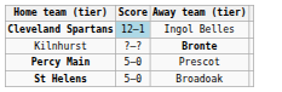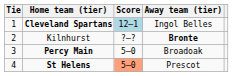 <table class="wikitable" style="text-align:center; font-size:85%">
 <tr>
+<th>Tie</th>
 <th>Home team (tier)</th>
 <th>Score</th>
 <th>Away team (tier)</th>
 <th></th>
 </tr>
 <tr>
+<td align="center">1</td>
 <td><strong>Cleveland Spartans</strong></td>
 <td align="center" style="background: lightblue;">12–1</td>
 <td>Ingol Belles</td>
 <td></td>
 </tr>
 <tr>
+<td align="center">2</td>
 <td>Kilnhurst</td>
 <td align="center">?–?</td>
 <td><strong>Bronte</strong></td>
 <td></td>
 </tr>
 <tr>
+<td align="center">3</td>
 <td><strong>Percy Main</strong></td>
-<td align="center">5–0</td>
-<td>Prescot</td>
-<td></td>
-</tr>
-<tr>
-<td><strong>St Helens</strong></td>
 <td align="center">5–0</td>
 <td>Broadoak</td>
 <td></td>
 </tr>
+<tr>
+<td align="center">4</td>
+<td><strong>St Helens</strong></td>
+<td align="center" style="background: lightsalmon;">5–0</td>
+<td>Prescot</td>
+<td></td>
+</tr>
 </table>
